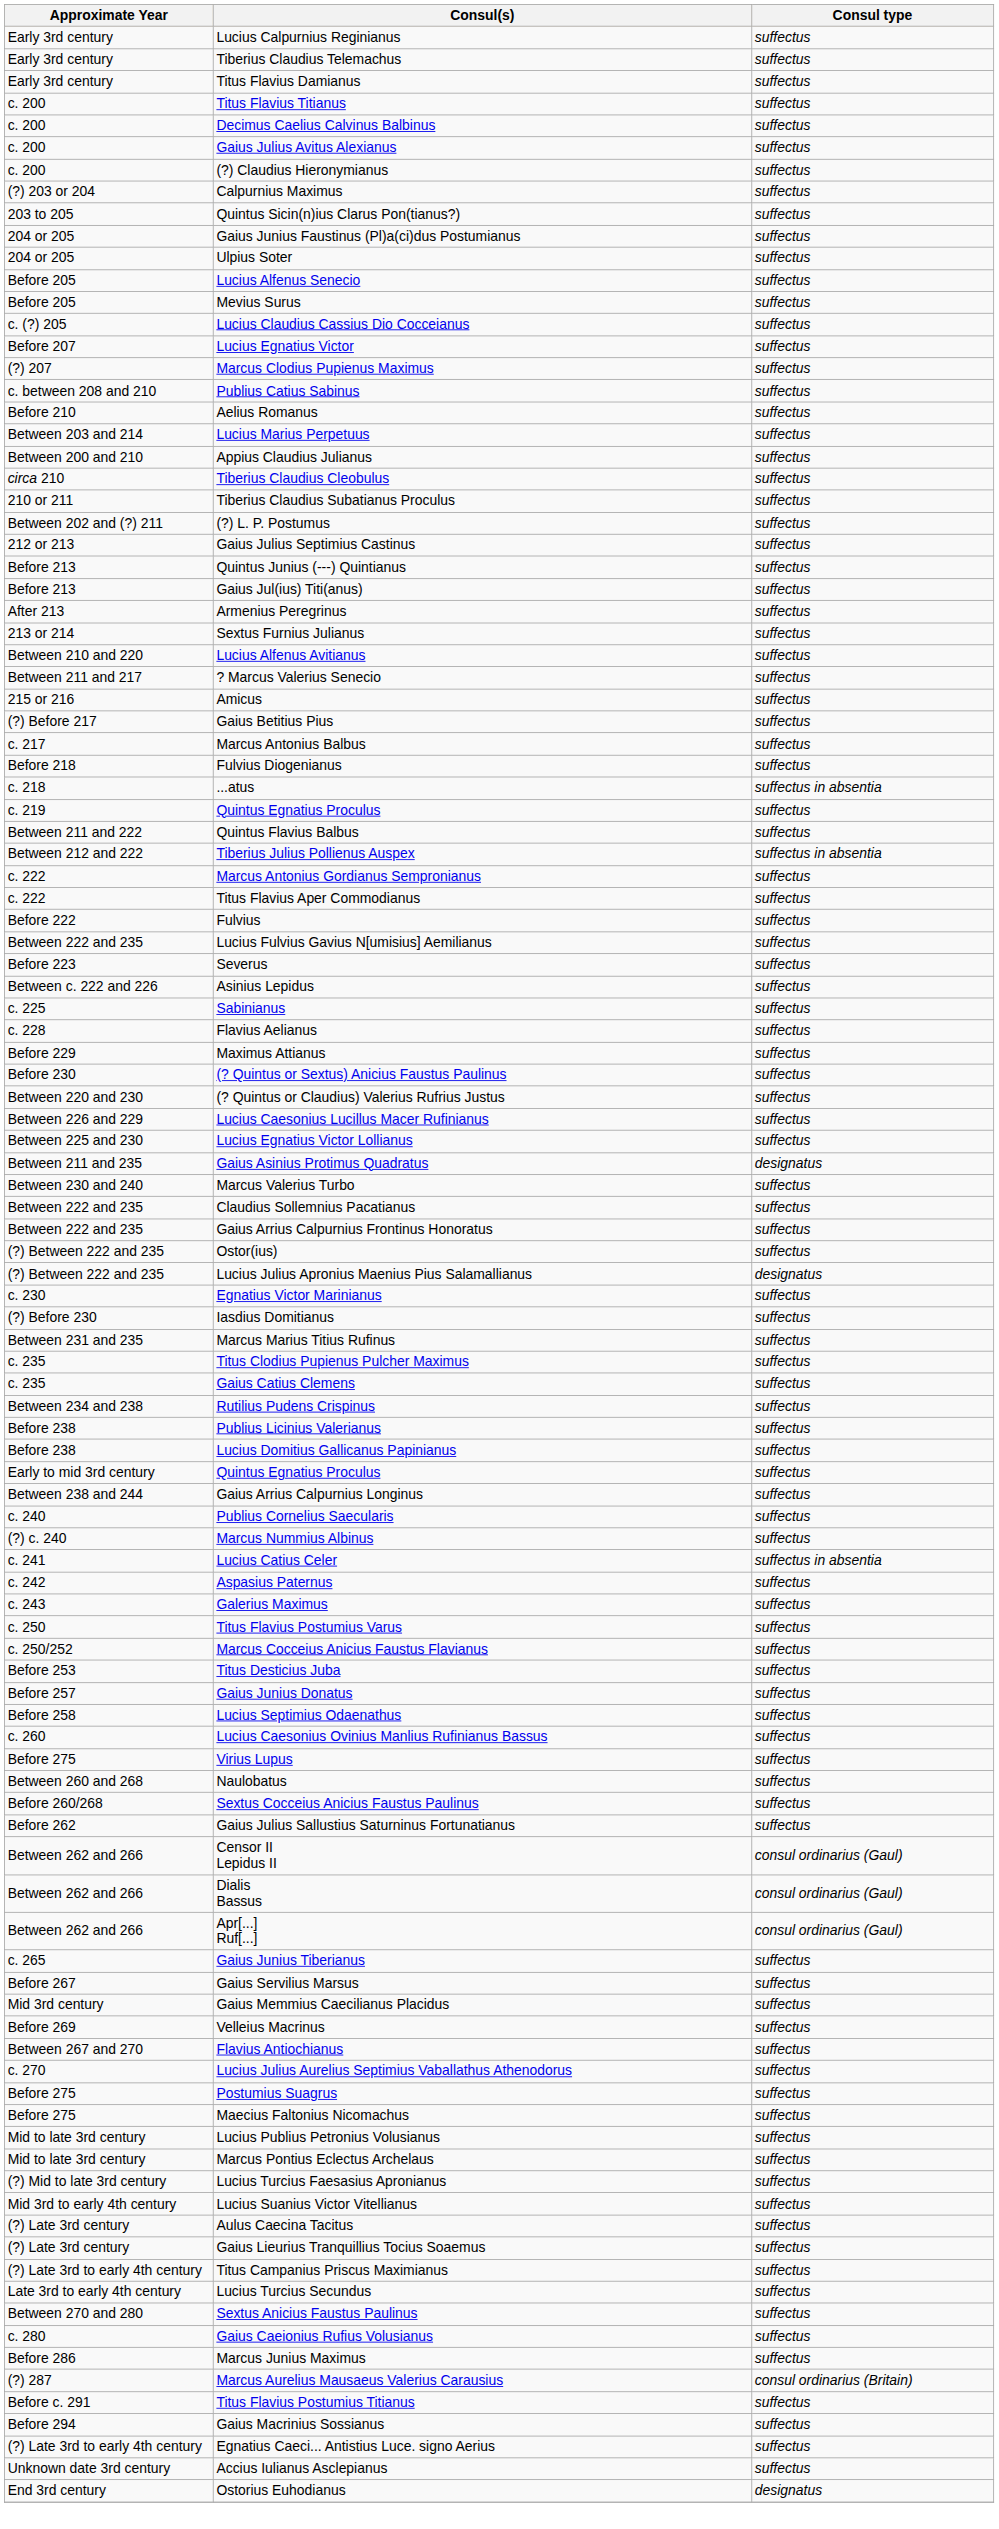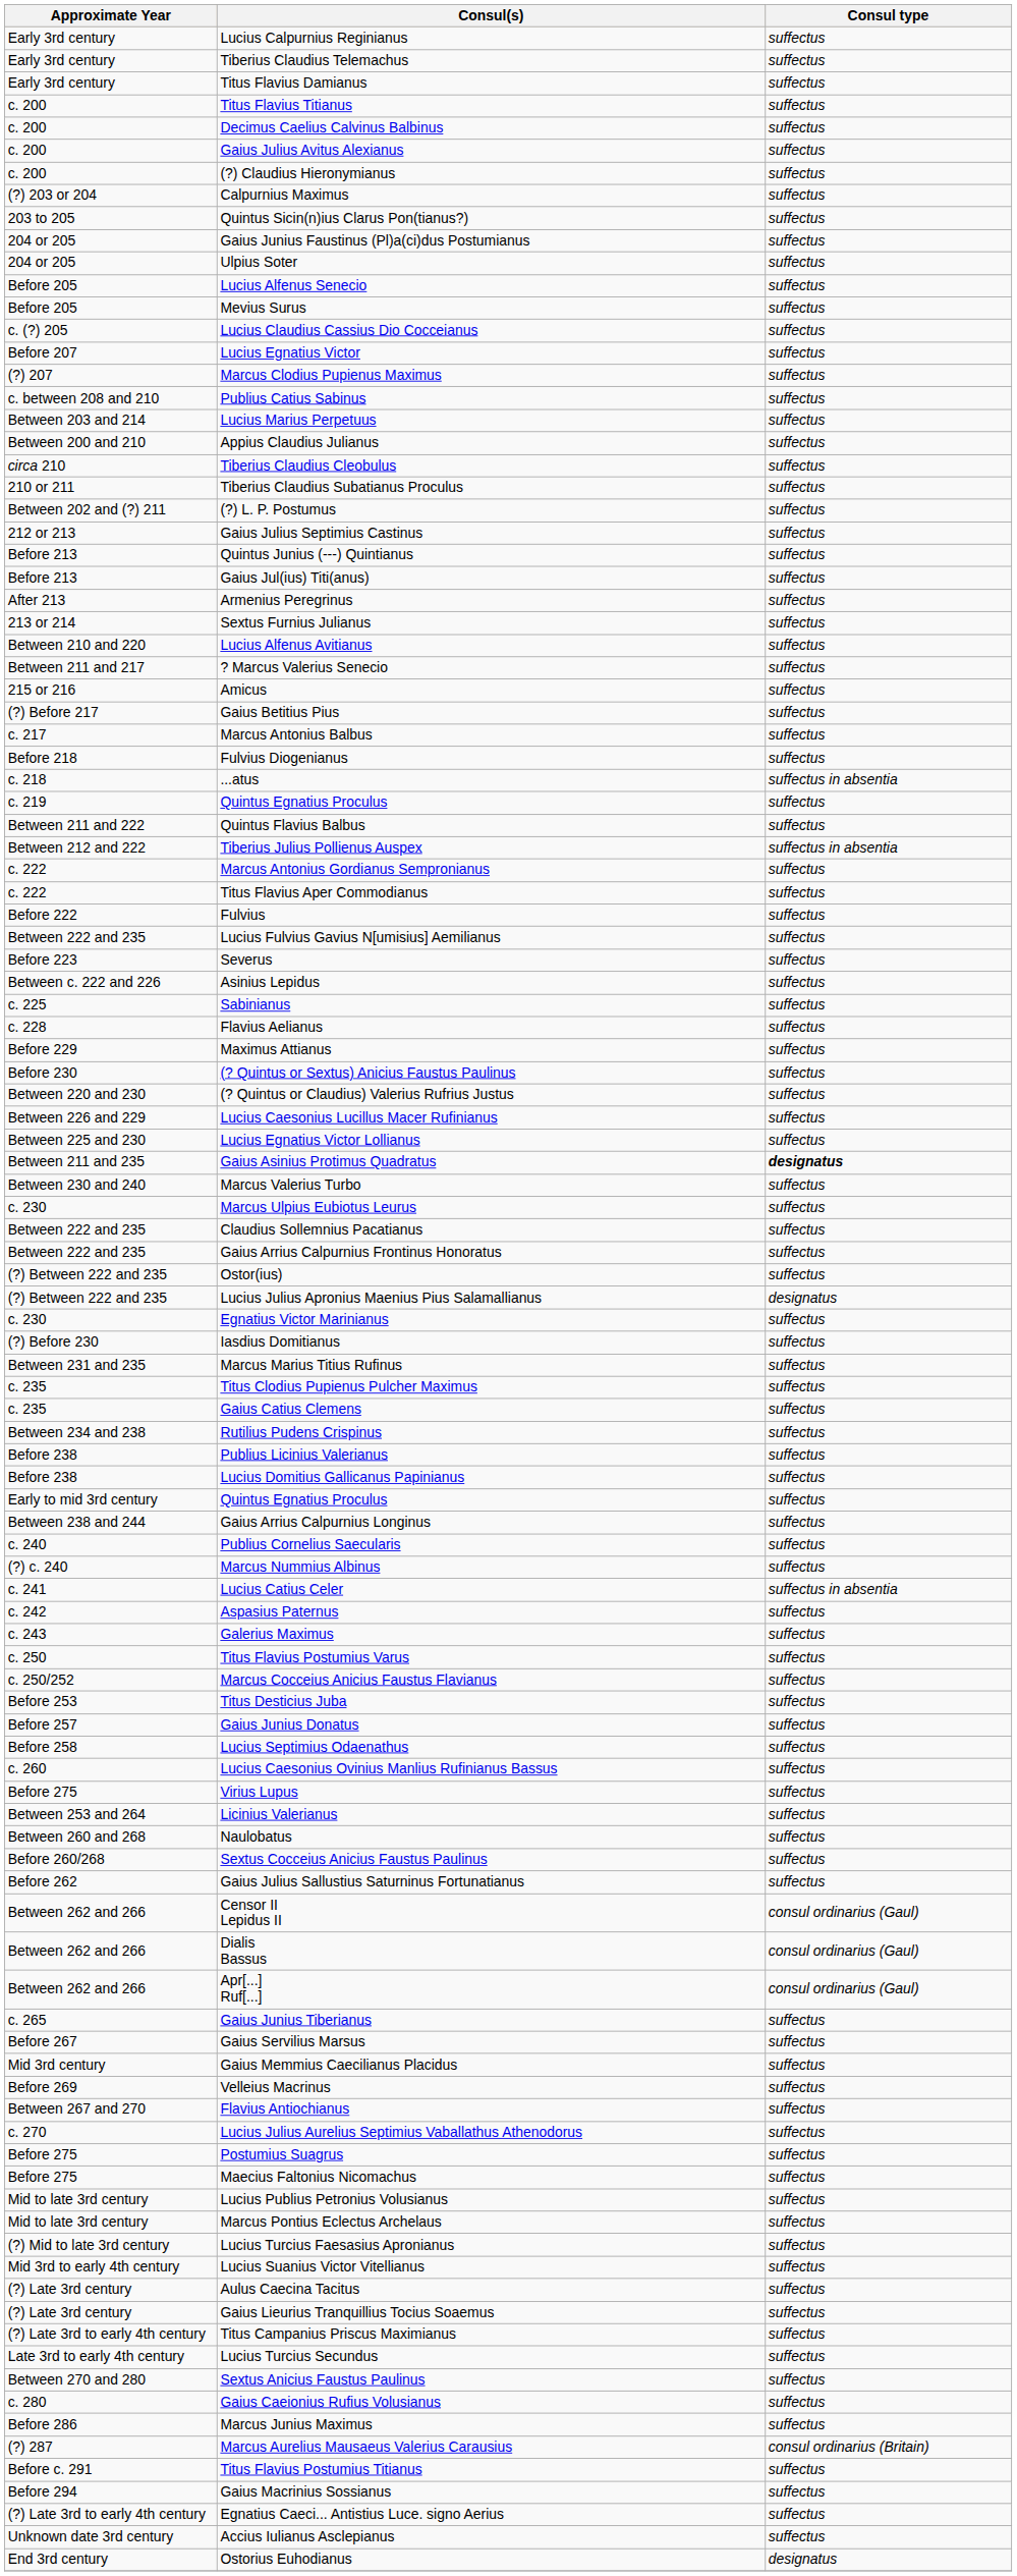 <table class="wikitable"  width="90%">
 <tr bgcolor="#FFDEAD">
 <th width="19%">Approximate Year</th>
 <th width="49%">Consul(s)</th>
 <th width="22%">Consul type</th>
 </tr>
 <tr>
 <td>Early 3rd century</td>
 <td>Lucius Calpurnius Reginianus</td>
 <td><em>suffectus</em></td>
 </tr>
 <tr>
 <td>Early 3rd century</td>
 <td>Tiberius Claudius Telemachus</td>
 <td><em>suffectus</em></td>
 </tr>
 <tr>
 <td>Early 3rd century</td>
 <td>Titus Flavius Damianus</td>
 <td><em>suffectus</em></td>
 </tr>
 <tr>
 <td>c. 200</td>
 <td><a href='#'>Titus Flavius Titianus</a></td>
 <td><em>suffectus</em></td>
 </tr>
 <tr>
 <td>c. 200</td>
 <td><a href='#'>Decimus Caelius Calvinus Balbinus</a></td>
 <td><em>suffectus</em></td>
 </tr>
 <tr>
 <td>c. 200</td>
 <td><a href='#'>Gaius Julius Avitus Alexianus</a></td>
 <td><em>suffectus</em></td>
 </tr>
 <tr>
 <td>c. 200</td>
 <td>(?) Claudius Hieronymianus</td>
 <td><em>suffectus</em></td>
 </tr>
 <tr>
 <td>(?) 203 or 204</td>
 <td>Calpurnius Maximus</td>
 <td><em>suffectus</em></td>
 </tr>
 <tr>
 <td>203 to 205</td>
 <td>Quintus Sicin(n)ius Clarus Pon(tianus?)</td>
 <td><em>suffectus</em></td>
 </tr>
 <tr>
 <td>204 or 205</td>
 <td>Gaius Junius Faustinus (Pl)a(ci)dus Postumianus</td>
 <td><em>suffectus</em></td>
 </tr>
 <tr>
 <td>204 or 205</td>
 <td>Ulpius Soter</td>
 <td><em>suffectus</em></td>
 </tr>
 <tr>
 <td>Before 205</td>
 <td><a href='#'>Lucius Alfenus Senecio</a></td>
 <td><em>suffectus</em></td>
 </tr>
 <tr>
 <td>Before 205</td>
 <td>Mevius Surus</td>
 <td><em>suffectus</em></td>
 </tr>
 <tr>
 <td>c. (?) 205</td>
 <td><a href='#'>Lucius Claudius Cassius Dio Cocceianus</a></td>
 <td><em>suffectus</em></td>
 </tr>
 <tr>
 <td>Before 207</td>
 <td><a href='#'>Lucius Egnatius Victor</a></td>
 <td><em>suffectus</em></td>
 </tr>
 <tr>
 <td>(?) 207</td>
 <td><a href='#'>Marcus Clodius Pupienus Maximus</a></td>
 <td><em>suffectus</em></td>
 </tr>
 <tr>
 <td>c. between 208 and 210</td>
 <td><a href='#'>Publius Catius Sabinus</a></td>
-<td><em>suffectus</em></td>
-</tr>
-<tr>
-<td>Before 210</td>
-<td>Aelius Romanus</td>
 <td><em>suffectus</em></td>
 </tr>
 <tr>
 <td>Between 203 and 214</td>
 <td><a href='#'>Lucius Marius Perpetuus</a></td>
 <td><em>suffectus</em></td>
 </tr>
 <tr>
 <td>Between 200 and 210</td>
 <td>Appius Claudius Julianus</td>
 <td><em>suffectus</em></td>
 </tr>
 <tr>
 <td><em>circa</em> 210</td>
 <td><a href='#'>Tiberius Claudius Cleobulus</a></td>
 <td><em>suffectus</em></td>
 </tr>
 <tr>
 <td>210 or 211</td>
 <td>Tiberius Claudius Subatianus Proculus</td>
 <td><em>suffectus</em></td>
 </tr>
 <tr>
 <td>Between 202 and (?) 211</td>
 <td>(?) L. P. Postumus</td>
 <td><em>suffectus</em></td>
 </tr>
 <tr>
 <td>212 or 213</td>
 <td>Gaius Julius Septimius Castinus</td>
 <td><em>suffectus</em></td>
 </tr>
 <tr>
 <td>Before 213</td>
 <td>Quintus Junius (---) Quintianus</td>
 <td><em>suffectus</em></td>
 </tr>
 <tr>
 <td>Before 213</td>
 <td>Gaius Jul(ius) Titi(anus)</td>
 <td><em>suffectus</em></td>
 </tr>
 <tr>
 <td>After 213</td>
 <td>Armenius Peregrinus</td>
 <td><em>suffectus</em></td>
 </tr>
 <tr>
 <td>213 or 214</td>
 <td>Sextus Furnius Julianus</td>
 <td><em>suffectus</em></td>
 </tr>
 <tr>
 <td>Between 210 and 220</td>
 <td><a href='#'>Lucius Alfenus Avitianus</a></td>
 <td><em>suffectus</em></td>
 </tr>
 <tr>
 <td>Between 211 and 217</td>
 <td>? Marcus Valerius Senecio</td>
 <td><em>suffectus</em></td>
 </tr>
 <tr>
 <td>215 or 216</td>
 <td>Amicus</td>
 <td><em>suffectus</em></td>
 </tr>
 <tr>
 <td>(?) Before 217</td>
 <td>Gaius Betitius Pius</td>
 <td><em>suffectus</em></td>
 </tr>
 <tr>
 <td>c. 217</td>
 <td>Marcus Antonius Balbus</td>
 <td><em>suffectus</em></td>
 </tr>
 <tr>
 <td>Before 218</td>
 <td>Fulvius Diogenianus</td>
 <td><em>suffectus</em></td>
 </tr>
 <tr>
 <td>c. 218</td>
 <td>...atus</td>
 <td><em>suffectus in absentia</em></td>
 </tr>
 <tr>
 <td>c. 219</td>
 <td><a href='#'>Quintus Egnatius Proculus</a></td>
 <td><em>suffectus</em></td>
 </tr>
 <tr>
 <td>Between 211 and 222</td>
 <td>Quintus Flavius Balbus</td>
 <td><em>suffectus</em></td>
 </tr>
 <tr>
 <td>Between 212 and 222</td>
 <td><a href='#'>Tiberius Julius Pollienus Auspex</a></td>
 <td><em>suffectus in absentia</em></td>
 </tr>
 <tr>
 <td>c. 222</td>
 <td><a href='#'>Marcus Antonius Gordianus Sempronianus</a></td>
 <td><em>suffectus</em></td>
 </tr>
 <tr>
 <td>c. 222</td>
 <td>Titus Flavius Aper Commodianus</td>
 <td><em>suffectus</em></td>
 </tr>
 <tr>
 <td>Before 222</td>
 <td>Fulvius</td>
 <td><em>suffectus</em></td>
 </tr>
 <tr>
 <td>Between 222 and 235</td>
 <td>Lucius Fulvius Gavius N[umisius] Aemilianus</td>
 <td><em>suffectus</em></td>
 </tr>
 <tr>
 <td>Before 223</td>
 <td>Severus</td>
 <td><em>suffectus</em></td>
 </tr>
 <tr>
 <td>Between c. 222 and 226</td>
 <td>Asinius Lepidus</td>
 <td><em>suffectus</em></td>
 </tr>
 <tr>
 <td>c. 225</td>
 <td><a href='#'>Sabinianus</a></td>
 <td><em>suffectus</em></td>
 </tr>
 <tr>
 <td>c. 228</td>
 <td>Flavius Aelianus</td>
 <td><em>suffectus</em></td>
 </tr>
 <tr>
 <td>Before 229</td>
 <td>Maximus Attianus</td>
 <td><em>suffectus</em></td>
 </tr>
 <tr>
 <td>Before 230</td>
 <td><a href='#'>(? Quintus or Sextus) Anicius Faustus Paulinus</a></td>
 <td><em>suffectus</em></td>
 </tr>
 <tr>
 <td>Between 220 and 230</td>
 <td>(? Quintus or Claudius) Valerius Rufrius Justus</td>
 <td><em>suffectus</em></td>
 </tr>
 <tr>
 <td>Between 226 and 229</td>
 <td><a href='#'>Lucius Caesonius Lucillus Macer Rufinianus</a></td>
 <td><em>suffectus</em></td>
 </tr>
 <tr>
 <td>Between 225 and 230</td>
 <td><a href='#'>Lucius Egnatius Victor Lollianus</a></td>
 <td><em>suffectus</em></td>
 </tr>
 <tr>
 <td>Between 211 and 235</td>
 <td><a href='#'>Gaius Asinius Protimus Quadratus</a></td>
-<td><em>designatus</em></td>
+<td><strong><em>designatus</em></strong></td>
 </tr>
 <tr>
 <td>Between 230 and 240</td>
 <td>Marcus Valerius Turbo</td>
+<td><em>suffectus</em></td>
+</tr>
+<tr>
+<td>c. 230</td>
+<td><a href='#'>Marcus Ulpius Eubiotus Leurus</a></td>
 <td><em>suffectus</em></td>
 </tr>
 <tr>
 <td>Between 222 and 235</td>
 <td>Claudius Sollemnius Pacatianus</td>
 <td><em>suffectus</em></td>
 </tr>
 <tr>
 <td>Between 222 and 235</td>
 <td>Gaius Arrius Calpurnius Frontinus Honoratus</td>
 <td><em>suffectus</em></td>
 </tr>
 <tr>
 <td>(?) Between 222 and 235</td>
 <td>Ostor(ius)</td>
 <td><em>suffectus</em></td>
 </tr>
 <tr>
 <td>(?) Between 222 and 235</td>
 <td>Lucius Julius Apronius Maenius Pius Salamallianus</td>
 <td><em>designatus</em></td>
 </tr>
 <tr>
 <td>c. 230</td>
 <td><a href='#'>Egnatius Victor Marinianus</a></td>
 <td><em>suffectus</em></td>
 </tr>
 <tr>
 <td>(?) Before 230</td>
 <td>Iasdius Domitianus</td>
 <td><em>suffectus</em></td>
 </tr>
 <tr>
 <td>Between 231 and 235</td>
 <td>Marcus Marius Titius Rufinus</td>
 <td><em>suffectus</em></td>
 </tr>
 <tr>
 <td>c. 235</td>
 <td><a href='#'>Titus Clodius Pupienus Pulcher Maximus</a></td>
 <td><em>suffectus</em></td>
 </tr>
 <tr>
 <td>c. 235</td>
 <td><a href='#'>Gaius Catius Clemens</a></td>
 <td><em>suffectus</em></td>
 </tr>
 <tr>
 <td>Between 234 and 238</td>
 <td><a href='#'>Rutilius Pudens Crispinus</a></td>
 <td><em>suffectus</em></td>
 </tr>
 <tr>
 <td>Before 238</td>
 <td><a href='#'>Publius Licinius Valerianus</a></td>
 <td><em>suffectus</em></td>
 </tr>
 <tr>
 <td>Before 238</td>
 <td><a href='#'>Lucius Domitius Gallicanus Papinianus</a></td>
 <td><em>suffectus</em></td>
 </tr>
 <tr>
 <td>Early to mid 3rd century</td>
 <td><a href='#'>Quintus Egnatius Proculus</a></td>
 <td><em>suffectus</em></td>
 </tr>
 <tr>
 <td>Between 238 and 244</td>
 <td>Gaius Arrius Calpurnius Longinus</td>
 <td><em>suffectus</em></td>
 </tr>
 <tr>
 <td>c. 240</td>
 <td><a href='#'>Publius Cornelius Saecularis</a></td>
 <td><em>suffectus</em></td>
 </tr>
 <tr>
 <td>(?) c. 240</td>
 <td><a href='#'>Marcus Nummius Albinus</a></td>
 <td><em>suffectus</em></td>
 </tr>
 <tr>
 <td>c. 241</td>
 <td><a href='#'>Lucius Catius Celer</a></td>
 <td><em>suffectus in absentia</em></td>
 </tr>
 <tr>
 <td>c. 242</td>
 <td><a href='#'>Aspasius Paternus</a></td>
 <td><em>suffectus</em></td>
 </tr>
 <tr>
 <td>c. 243</td>
 <td><a href='#'>Galerius Maximus</a></td>
 <td><em>suffectus</em></td>
 </tr>
 <tr>
 <td>c. 250</td>
 <td><a href='#'>Titus Flavius Postumius Varus</a></td>
 <td><em>suffectus</em></td>
 </tr>
 <tr>
 <td>c. 250/252</td>
 <td><a href='#'>Marcus Cocceius Anicius Faustus Flavianus</a></td>
 <td><em>suffectus</em></td>
 </tr>
 <tr>
 <td>Before 253</td>
 <td><a href='#'>Titus Desticius Juba</a></td>
 <td><em>suffectus</em></td>
 </tr>
 <tr>
 <td>Before 257</td>
 <td><a href='#'>Gaius Junius Donatus</a></td>
 <td><em>suffectus</em></td>
 </tr>
 <tr>
 <td>Before 258</td>
 <td><a href='#'>Lucius Septimius Odaenathus</a></td>
 <td><em>suffectus</em></td>
 </tr>
 <tr>
 <td>c. 260</td>
 <td><a href='#'>Lucius Caesonius Ovinius Manlius Rufinianus Bassus</a></td>
 <td><em>suffectus</em></td>
 </tr>
 <tr>
 <td>Before 275</td>
 <td><a href='#'>Virius Lupus</a></td>
+<td><em>suffectus</em></td>
+</tr>
+<tr>
+<td>Between 253 and 264</td>
+<td><a href='#'>Licinius Valerianus</a></td>
 <td><em>suffectus</em></td>
 </tr>
 <tr>
 <td>Between 260 and 268</td>
 <td>Naulobatus</td>
 <td><em>suffectus</em></td>
 </tr>
 <tr>
 <td>Before 260/268</td>
 <td><a href='#'>Sextus Cocceius Anicius Faustus Paulinus</a></td>
 <td><em>suffectus</em></td>
 </tr>
 <tr>
 <td>Before 262</td>
 <td>Gaius Julius Sallustius Saturninus Fortunatianus</td>
 <td><em>suffectus</em></td>
 </tr>
 <tr>
 <td>Between 262 and 266</td>
 <td>Censor II<br>Lepidus II</td>
 <td><em>consul ordinarius</em> <em>(Gaul)</em></td>
 </tr>
 <tr>
 <td>Between 262 and 266</td>
 <td>Dialis<br>Bassus</td>
 <td><em>consul ordinarius</em> <em>(Gaul)</em></td>
 </tr>
 <tr>
 <td>Between 262 and 266</td>
 <td>Apr[...]<br>Ruf[...]</td>
 <td><em>consul ordinarius</em> <em>(Gaul)</em></td>
 </tr>
 <tr>
 <td>c. 265</td>
 <td><a href='#'>Gaius Junius Tiberianus</a></td>
 <td><em>suffectus</em></td>
 </tr>
 <tr>
 <td>Before 267</td>
 <td>Gaius Servilius Marsus</td>
 <td><em>suffectus</em></td>
 </tr>
 <tr>
 <td>Mid 3rd century</td>
 <td>Gaius Memmius Caecilianus Placidus</td>
 <td><em>suffectus</em></td>
 </tr>
 <tr>
 <td>Before 269</td>
 <td>Velleius Macrinus</td>
 <td><em>suffectus</em></td>
 </tr>
 <tr>
 <td>Between 267 and 270</td>
 <td><a href='#'>Flavius Antiochianus</a></td>
 <td><em>suffectus</em></td>
 </tr>
 <tr>
 <td>c. 270</td>
 <td><a href='#'>Lucius Julius Aurelius Septimius Vaballathus Athenodorus</a></td>
 <td><em>suffectus</em></td>
 </tr>
 <tr>
 <td>Before 275</td>
 <td><a href='#'>Postumius Suagrus</a></td>
 <td><em>suffectus</em></td>
 </tr>
 <tr>
 <td>Before 275</td>
 <td>Maecius Faltonius Nicomachus</td>
 <td><em>suffectus</em></td>
 </tr>
 <tr>
 <td>Mid to late 3rd century</td>
 <td>Lucius Publius Petronius Volusianus</td>
 <td><em>suffectus</em></td>
 </tr>
 <tr>
 <td>Mid to late 3rd century</td>
 <td>Marcus Pontius Eclectus Archelaus</td>
 <td><em>suffectus</em></td>
 </tr>
 <tr>
 <td>(?) Mid to late 3rd century</td>
 <td>Lucius Turcius Faesasius Apronianus</td>
 <td><em>suffectus</em></td>
 </tr>
 <tr>
 <td>Mid 3rd to early 4th century</td>
 <td>Lucius Suanius Victor Vitellianus</td>
 <td><em>suffectus</em></td>
 </tr>
 <tr>
 <td>(?) Late 3rd century</td>
 <td>Aulus Caecina Tacitus</td>
 <td><em>suffectus</em></td>
 </tr>
 <tr>
 <td>(?) Late 3rd century</td>
 <td>Gaius Lieurius Tranquillius Tocius Soaemus</td>
 <td><em>suffectus</em></td>
 </tr>
 <tr>
 <td>(?) Late 3rd to early 4th century</td>
 <td>Titus Campanius Priscus Maximianus</td>
 <td><em>suffectus</em></td>
 </tr>
 <tr>
 <td>Late 3rd to early 4th century</td>
 <td>Lucius Turcius Secundus</td>
 <td><em>suffectus</em></td>
 </tr>
 <tr>
 <td>Between 270 and 280</td>
 <td><a href='#'>Sextus Anicius Faustus Paulinus</a></td>
 <td><em>suffectus</em></td>
 </tr>
 <tr>
 <td>c. 280</td>
 <td><a href='#'>Gaius Caeionius Rufius Volusianus</a></td>
 <td><em>suffectus</em></td>
 </tr>
 <tr>
 <td>Before 286</td>
 <td>Marcus Junius Maximus</td>
 <td><em>suffectus</em></td>
 </tr>
 <tr>
 <td>(?) 287</td>
 <td><a href='#'>Marcus Aurelius Mausaeus Valerius Carausius</a></td>
 <td><em>consul ordinarius</em> <em>(Britain)</em></td>
 </tr>
 <tr>
 <td>Before c. 291</td>
 <td><a href='#'>Titus Flavius Postumius Titianus</a></td>
 <td><em>suffectus</em></td>
 </tr>
 <tr>
 <td>Before 294</td>
 <td>Gaius Macrinius Sossianus</td>
 <td><em>suffectus</em></td>
 </tr>
 <tr>
 <td>(?) Late 3rd to early 4th century</td>
 <td>Egnatius Caeci... Antistius Luce. signo Aerius</td>
 <td><em>suffectus</em></td>
 </tr>
 <tr>
 <td>Unknown date 3rd century</td>
 <td>Accius Iulianus Asclepianus</td>
 <td><em>suffectus</em></td>
 </tr>
 <tr>
 <td>End 3rd century</td>
 <td>Ostorius Euhodianus</td>
 <td><em>designatus</em></td>
 </tr>
 <tr>
 </tr>
 </table>
